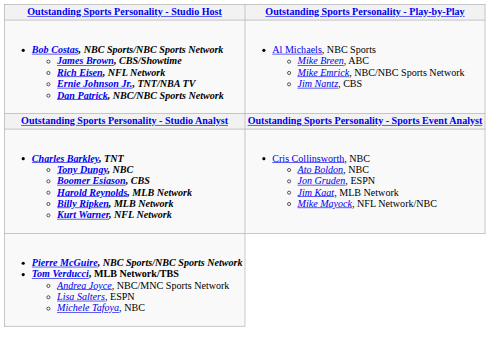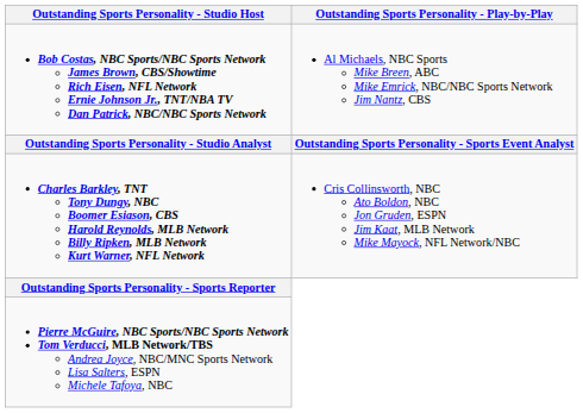 <table class=wikitable>
 <tr>
 <th style="width:50%"><a href='#'>Outstanding Sports Personality - Studio Host</a></th>
 <th style="width:50%"><a href='#'>Outstanding Sports Personality - Play-by-Play</a></th>
 </tr>
 <tr>
 <td valign="top"><br><ul><li><strong><em><a href='#'>Bob Costas</a><em>, NBC Sports/NBC Sports Network<strong><ul><li></em><a href='#'>James Brown</a><em>, CBS/Showtime</li><li></em><a href='#'>Rich Eisen</a><em>, NFL Network</li><li></em><a href='#'>Ernie Johnson Jr.</a><em>, TNT/NBA TV</li><li></em><a href='#'>Dan Patrick</a><em>, NBC/NBC Sports Network</li></ul></li></ul></td>
 <td valign="top"><br><ul><li></em></strong><a href='#'>Al Michaels</a></em>, NBC Sports</strong><ul><li><em><a href='#'>Mike Breen</a></em>, ABC</li><li><em><a href='#'>Mike Emrick</a></em>, NBC/NBC Sports Network</li><li><em><a href='#'>Jim Nantz</a></em>, CBS</li></ul></li></ul></td>
 </tr>
 <tr>
 <th style="width:50%"><a href='#'>Outstanding Sports Personality - Studio Analyst</a></th>
 <th style="width:50%"><a href='#'>Outstanding Sports Personality - Sports Event Analyst</a></th>
 </tr>
 <tr>
 <td valign="top"><br><ul><li><strong><em><a href='#'>Charles Barkley</a><em>, TNT<strong><ul><li></em><a href='#'>Tony Dungy</a><em>, NBC</li><li></em><a href='#'>Boomer Esiason</a><em>, CBS</li><li></em><a href='#'>Harold Reynolds</a><em>, MLB Network</li><li></em><a href='#'>Billy Ripken</a><em>, MLB Network</li><li></em><a href='#'>Kurt Warner</a><em>, NFL Network</li></ul></li></ul></td>
 <td valign="top"><br><ul><li></em></strong><a href='#'>Cris Collinsworth</a></em>, NBC</strong><ul><li><em><a href='#'>Ato Boldon</a></em>, NBC</li><li><em><a href='#'>Jon Gruden</a></em>, ESPN</li><li><em><a href='#'>Jim Kaat</a></em>, MLB Network</li><li><em><a href='#'>Mike Mayock</a></em>, NFL Network/NBC</li></ul></li></ul></td>
 </tr>
 <tr>
+<th style="width:50%"><a href='#'>Outstanding Sports Personality - Sports Reporter</a></th>
+<td style="background:#FFF; border-bottom:1px solid #FFF; border-right:1px solid #FFF"></td>
+</tr>
+<tr>
 <td valign="top"><br><ul><li><strong><em><a href='#'>Pierre McGuire</a><em>, NBC Sports/NBC Sports Network<strong></li><li></em></strong><a href='#'>Tom Verducci</a></em>, MLB Network/TBS</strong><ul><li><em><a href='#'>Andrea Joyce</a></em>, NBC/MNC Sports Network</li><li><em><a href='#'>Lisa Salters</a></em>, ESPN</li><li><em><a href='#'>Michele Tafoya</a></em>, NBC</li></ul></li></ul></td>
 <td style="background:#FFF; border-top:1px solid #FFF; border-bottom:1px solid #FFF; border-right:1px solid #FFF"></td>
 </tr>
 </table>
